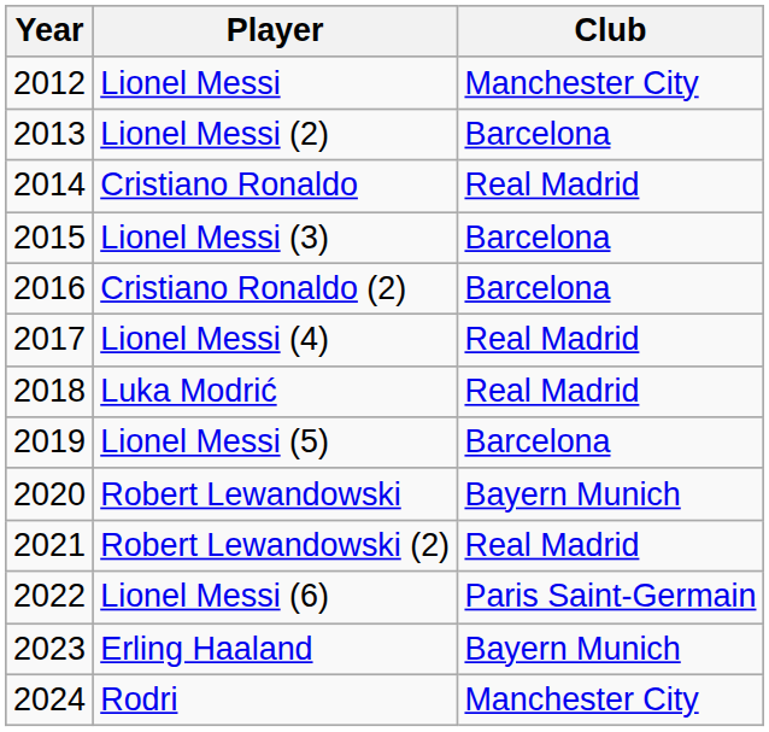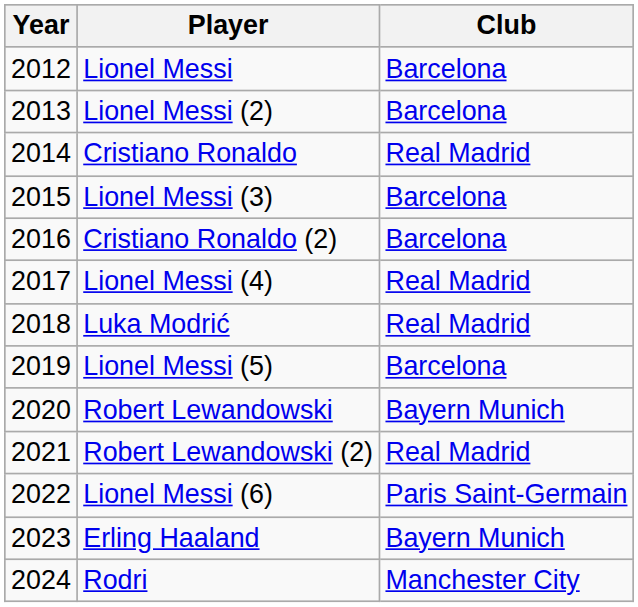 <table class="wikitable">
 <tr>
 <th>Year</th>
 <th>Player</th>
 <th>Club</th>
 </tr>
 <tr>
 <td>2012</td>
 <td> <a href='#'>Lionel Messi</a></td>
-<td> <a href='#'>Manchester City</a></td>
+<td> <a href='#'>Barcelona</a></td>
 </tr>
 <tr>
 <td>2013</td>
 <td> <a href='#'>Lionel Messi</a> (2)</td>
 <td> <a href='#'>Barcelona</a></td>
 </tr>
 <tr>
 <td>2014</td>
 <td> <a href='#'>Cristiano Ronaldo</a></td>
 <td> <a href='#'>Real Madrid</a></td>
 </tr>
 <tr>
 <td>2015</td>
 <td> <a href='#'>Lionel Messi</a> (3)</td>
 <td> <a href='#'>Barcelona</a></td>
 </tr>
 <tr>
 <td>2016</td>
 <td> <a href='#'>Cristiano Ronaldo</a> (2)</td>
 <td> <a href='#'>Barcelona</a></td>
 </tr>
 <tr>
 <td>2017</td>
 <td> <a href='#'>Lionel Messi</a> (4)</td>
 <td> <a href='#'>Real Madrid</a></td>
 </tr>
 <tr>
 <td>2018</td>
 <td> <a href='#'>Luka Modrić</a></td>
 <td> <a href='#'>Real Madrid</a></td>
 </tr>
 <tr>
 <td>2019</td>
 <td> <a href='#'>Lionel Messi</a> (5)</td>
 <td> <a href='#'>Barcelona</a></td>
 </tr>
 <tr>
 <td>2020</td>
 <td> <a href='#'>Robert Lewandowski</a></td>
 <td> <a href='#'>Bayern Munich</a></td>
 </tr>
 <tr>
 <td>2021</td>
 <td> <a href='#'>Robert Lewandowski</a> (2)</td>
 <td> <a href='#'>Real Madrid</a></td>
 </tr>
 <tr>
 <td>2022</td>
 <td> <a href='#'>Lionel Messi</a> (6)</td>
 <td> <a href='#'>Paris Saint-Germain</a></td>
 </tr>
 <tr>
 <td>2023</td>
 <td> <a href='#'>Erling Haaland</a></td>
 <td> <a href='#'>Bayern Munich</a></td>
 </tr>
 <tr>
 <td>2024</td>
 <td> <a href='#'>Rodri</a></td>
 <td> <a href='#'>Manchester City</a></td>
 </tr>
 </table>
